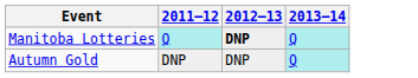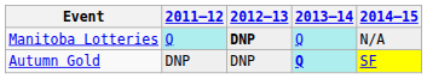 <table class="wikitable">
 <tr>
 <th>Event</th>
 <th><a href='#'>2011–12</a></th>
 <th><a href='#'>2012–13</a></th>
 <th><a href='#'>2013–14</a></th>
+<th><a href='#'>2014–15</a></th>
 </tr>
 <tr>
 <td><a href='#'>Manitoba Lotteries</a></td>
 <td style="background:#afeeee;"><a href='#'>Q</a></td>
 <td style="background:#EFEFEF;"><strong>DNP</strong></td>
 <td style="background:#afeeee;"><a href='#'>Q</a></td>
+<td style="background:#EFEFEF;">N/A</td>
 </tr>
 <tr>
 <td><a href='#'>Autumn Gold</a></td>
 <td style="background:#EFEFEF;">DNP</td>
 <td style="background:#EFEFEF;">DNP</td>
-<td style="background:#afeeee;"><a href='#'>Q</a></td>
+<td style="background:#afeeee;"><strong><a href='#'>Q</a></strong></td>
+<td style="background:yellow;"><a href='#'>SF</a></td>
 </tr>
 </table>
